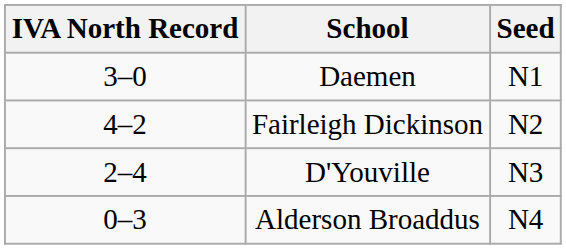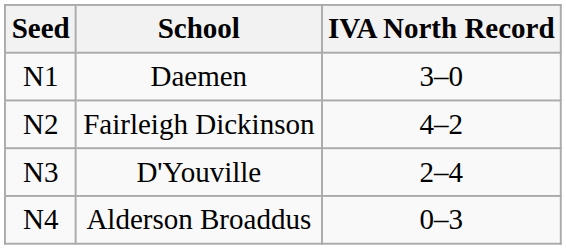 <table class="wikitable" style="white-space:nowrap; font-size:95%;text-align:center">
 <tr>
+<th>Seed</th>
+<th>School</th>
 <th>IVA North Record</th>
-<th>School</th>
-<th>Seed</th>
 </tr>
 <tr>
+<td>N1</td>
+<td>Daemen</td>
 <td>3–0</td>
-<td>Daemen</td>
-<td>N1</td>
 </tr>
 <tr>
+<td>N2</td>
+<td>Fairleigh Dickinson</td>
 <td>4–2</td>
-<td>Fairleigh Dickinson</td>
-<td>N2</td>
 </tr>
 <tr>
+<td>N3</td>
+<td>D'Youville</td>
 <td>2–4</td>
-<td>D'Youville</td>
-<td>N3</td>
 </tr>
 <tr>
+<td>N4</td>
+<td>Alderson Broaddus</td>
 <td>0–3</td>
-<td>Alderson Broaddus</td>
-<td>N4</td>
 </tr>
 </table>
